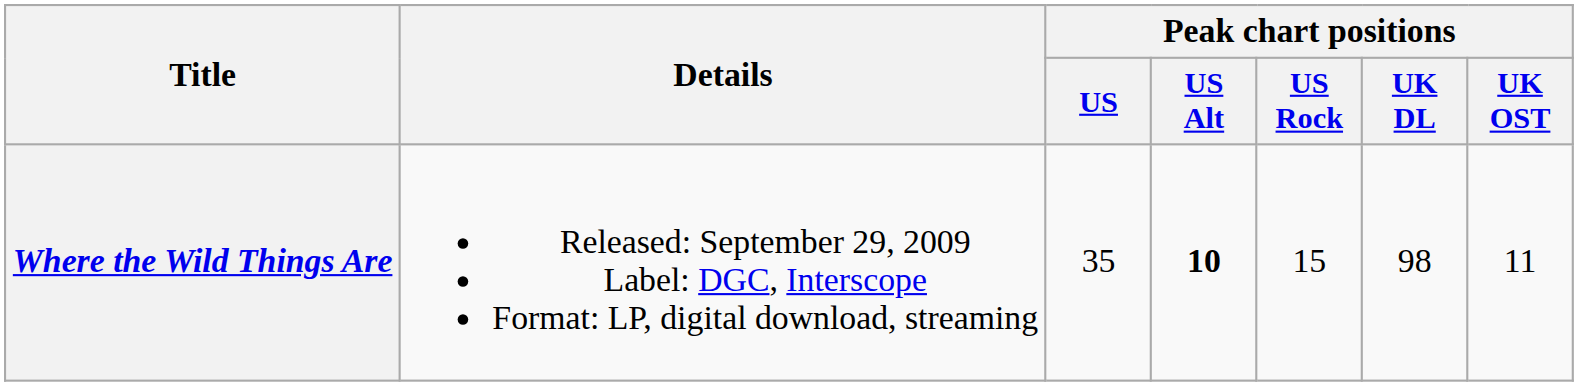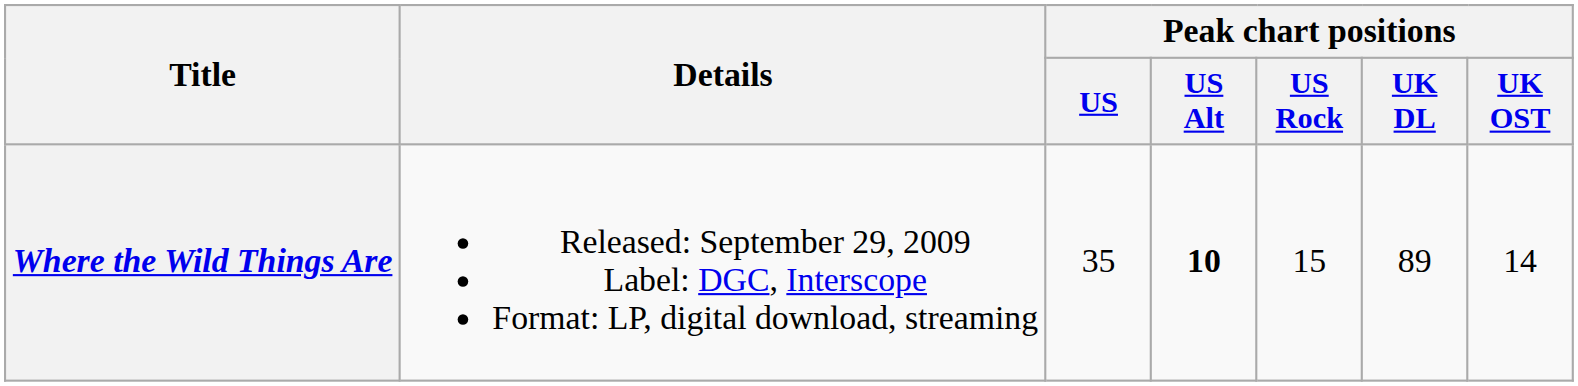 <table class="wikitable plainrowheaders" style="text-align:center;">
 <tr>
 <th rowspan="2">Title</th>
 <th rowspan="2">Details</th>
 <th colspan="5">Peak chart positions</th>
 </tr>
 <tr>
 <th scope="col" style="width:3em;font-size:90%;"><a href='#'>US</a><br></th>
 <th scope="col" style="width:3em;font-size:90%;"><a href='#'>US<br>Alt</a><br></th>
 <th scope="col" style="width:3em;font-size:90%;"><a href='#'>US<br>Rock</a><br></th>
 <th scope="col" style="width:3em;font-size:90%;"><a href='#'>UK<br>DL</a><br></th>
 <th scope="col" style="width:3em;font-size:90%;"><a href='#'>UK<br>OST</a><br></th>
 </tr>
 <tr>
 <th scope="row"><em><a href='#'>Where the Wild Things Are</a></em><br></th>
 <td><br><ul><li>Released: September 29, 2009</li><li>Label: <a href='#'>DGC</a>, <a href='#'>Interscope</a></li><li>Format: LP, digital download, streaming</li></ul></td>
 <td>35</td>
 <td><strong>10</strong></td>
 <td>15</td>
-<td>98</td>
-<td>11</td>
+<td>89</td>
+<td>14</td>
 </tr>
 </table>
